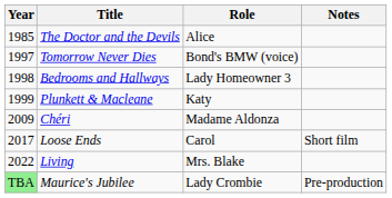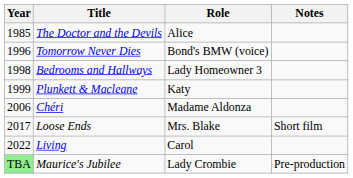 <table class="wikitable">
 <tr>
 <th>Year</th>
 <th>Title</th>
 <th>Role</th>
 <th>Notes</th>
 </tr>
 <tr>
 <td>1985</td>
 <td><em><a href='#'>The Doctor and the Devils</a></em></td>
 <td>Alice</td>
 <td></td>
 </tr>
 <tr>
-<td>1997</td>
+<td>1996</td>
 <td><em><a href='#'>Tomorrow Never Dies</a></em></td>
 <td>Bond's BMW (voice)</td>
 <td></td>
 </tr>
 <tr>
 <td>1998</td>
 <td><em><a href='#'>Bedrooms and Hallways</a></em></td>
 <td>Lady Homeowner 3</td>
 <td></td>
 </tr>
 <tr>
 <td>1999</td>
 <td><em><a href='#'>Plunkett & Macleane</a></em></td>
 <td>Katy</td>
 <td></td>
 </tr>
 <tr>
-<td>2009</td>
+<td>2006</td>
 <td><em><a href='#'>Chéri</a></em></td>
 <td>Madame Aldonza</td>
 <td></td>
 </tr>
 <tr>
 <td>2017</td>
 <td><em>Loose Ends</em></td>
-<td>Carol</td>
+<td>Mrs. Blake</td>
 <td>Short film</td>
 </tr>
 <tr>
 <td>2022</td>
 <td><em><a href='#'>Living</a></em></td>
-<td>Mrs. Blake</td>
+<td>Carol</td>
 <td></td>
 </tr>
 <tr>
 <td style="background: lightgreen;">TBA</td>
 <td><em>Maurice's Jubilee</em></td>
 <td>Lady Crombie</td>
 <td>Pre-production</td>
 </tr>
 </table>
